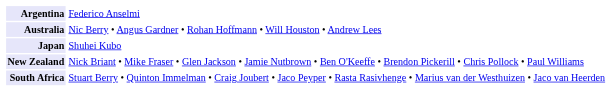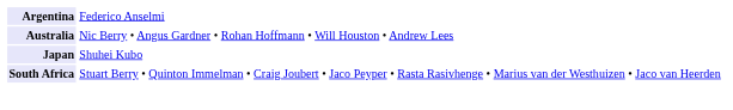 <table cellpadding="2" style="border: 1px solid white; font-size:90%;">
 <tr>
 <td style="text-align:right;" bgcolor="lavender"><strong>Argentina</strong></td>
 <td style="text-align:left;"><a href='#'>Federico Anselmi</a></td>
 </tr>
 <tr>
 <td style="text-align:right;" bgcolor="lavender"><strong>Australia</strong></td>
 <td style="text-align:left;"><a href='#'>Nic Berry</a> • <a href='#'>Angus Gardner</a> • <a href='#'>Rohan Hoffmann</a> • <a href='#'>Will Houston</a> • <a href='#'>Andrew Lees</a></td>
 </tr>
 <tr>
 <td style="text-align:right;" bgcolor="lavender"><strong>Japan</strong></td>
 <td style="text-align:left;"><a href='#'>Shuhei Kubo</a></td>
 </tr>
 <tr>
-<td style="text-align:right;" bgcolor="lavender"><strong>New Zealand</strong></td>
-<td style="text-align:left;"><a href='#'>Nick Briant</a> • <a href='#'>Mike Fraser</a> • <a href='#'>Glen Jackson</a> • <a href='#'>Jamie Nutbrown</a> • <a href='#'>Ben O'Keeffe</a> • <a href='#'>Brendon Pickerill</a> • <a href='#'>Chris Pollock</a> • <a href='#'>Paul Williams</a></td>
-</tr>
-<tr>
 <td style="text-align:right;" bgcolor="lavender"><strong>South Africa</strong></td>
 <td style="text-align:left;"><a href='#'>Stuart Berry</a> • <a href='#'>Quinton Immelman</a> • <a href='#'>Craig Joubert</a> • <a href='#'>Jaco Peyper</a> • <a href='#'>Rasta Rasivhenge</a> • <a href='#'>Marius van der Westhuizen</a> • <a href='#'>Jaco van Heerden</a></td>
 </tr>
 </table>
